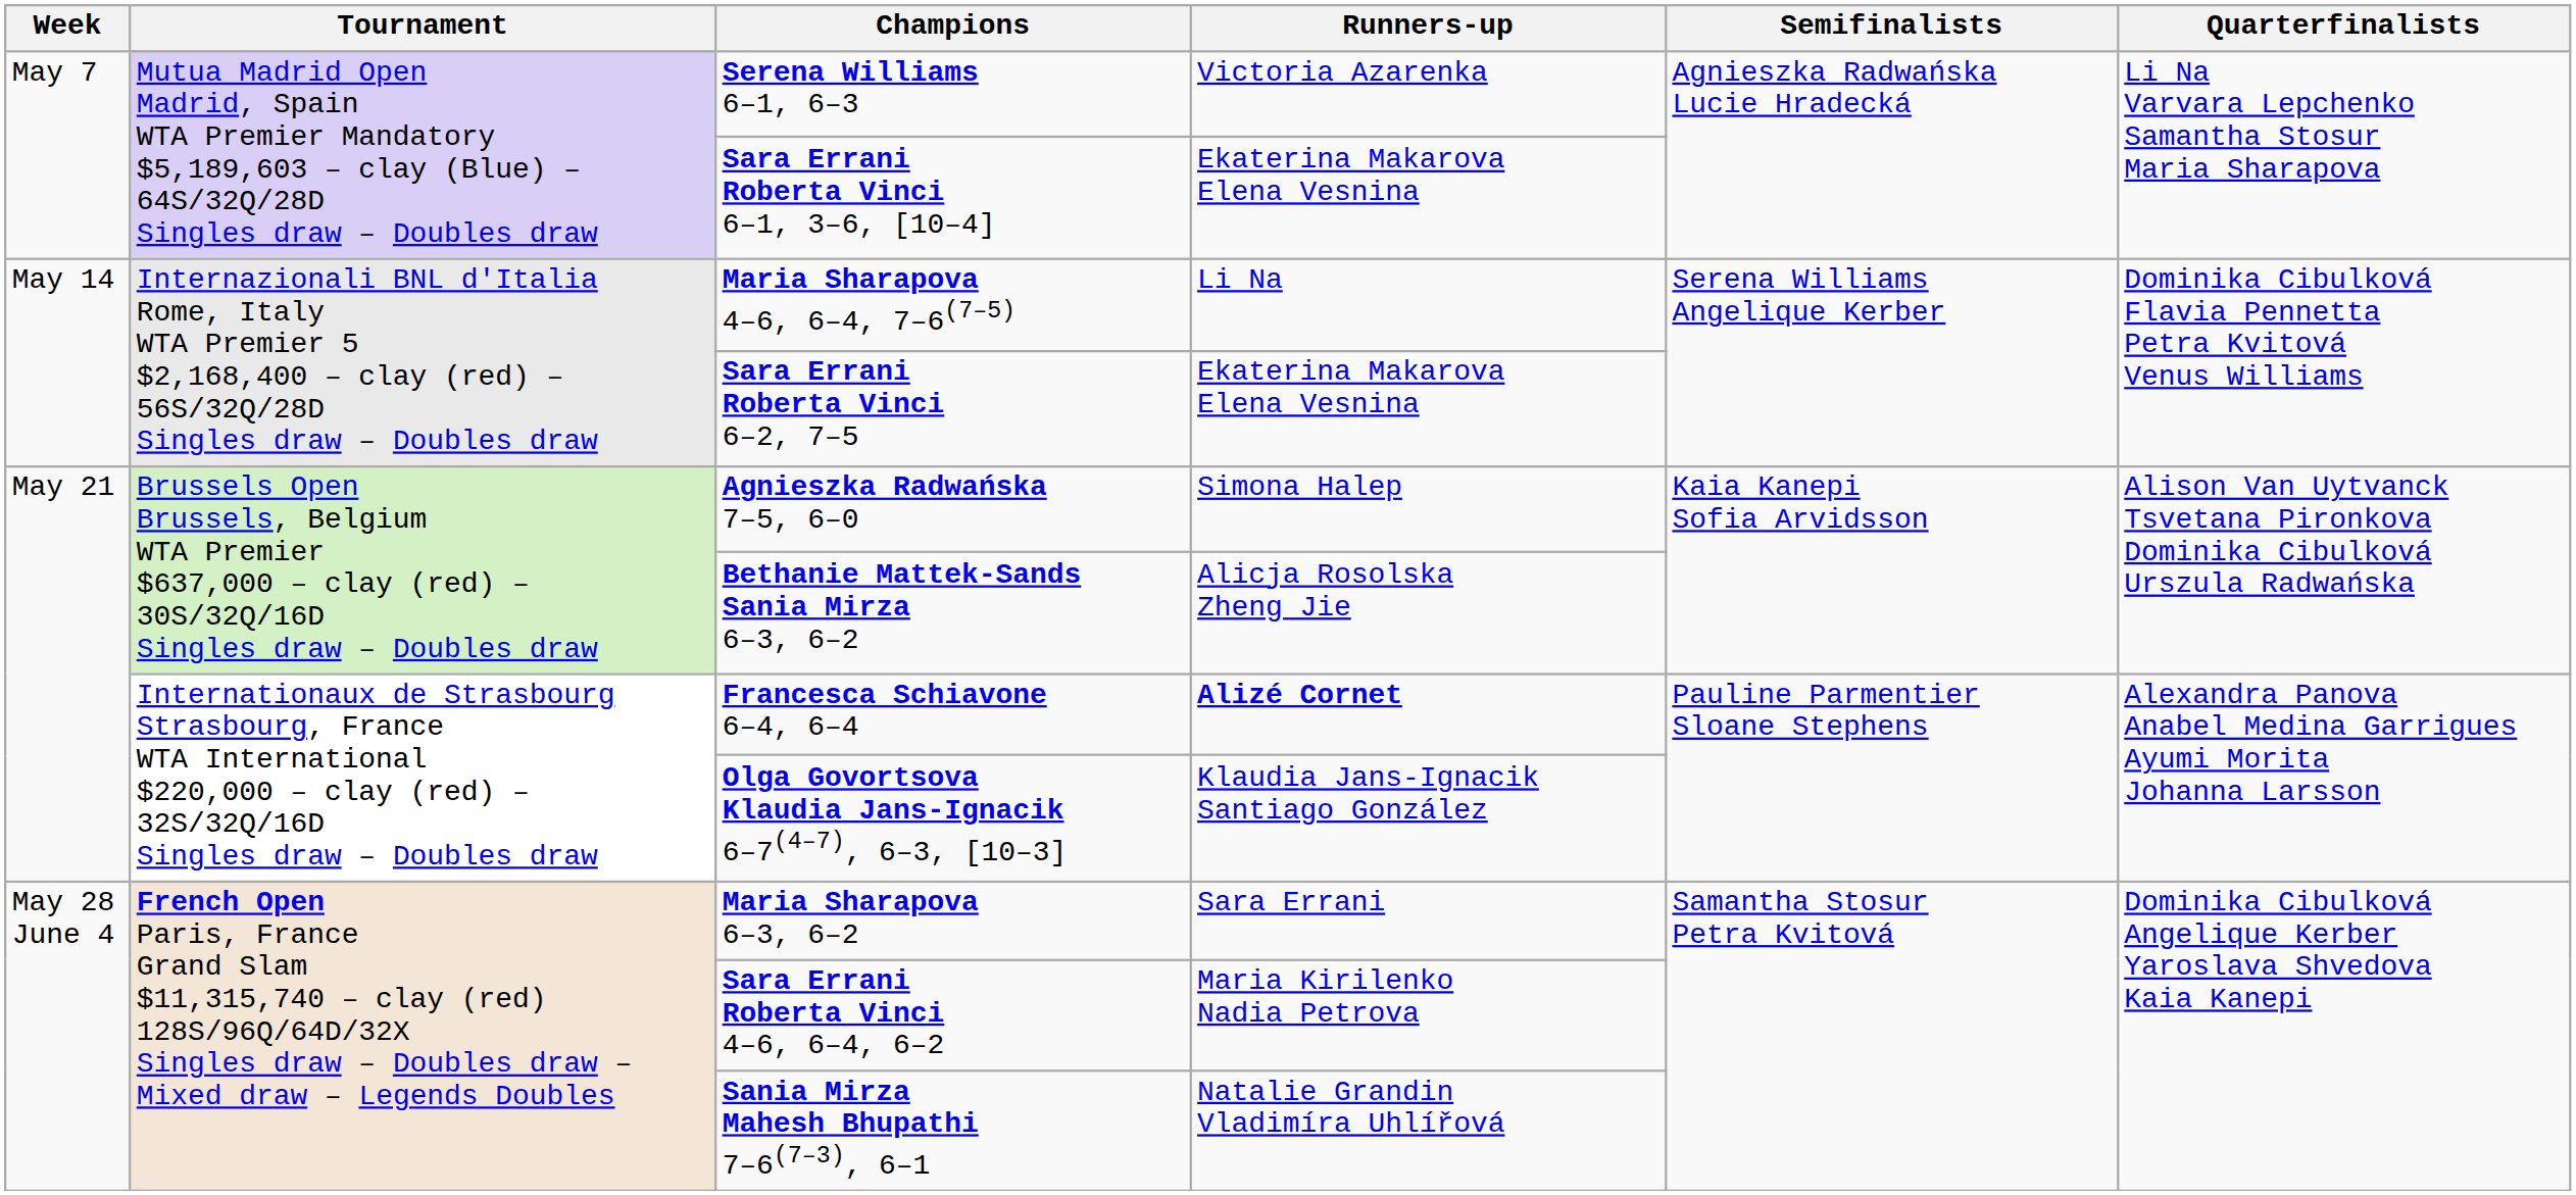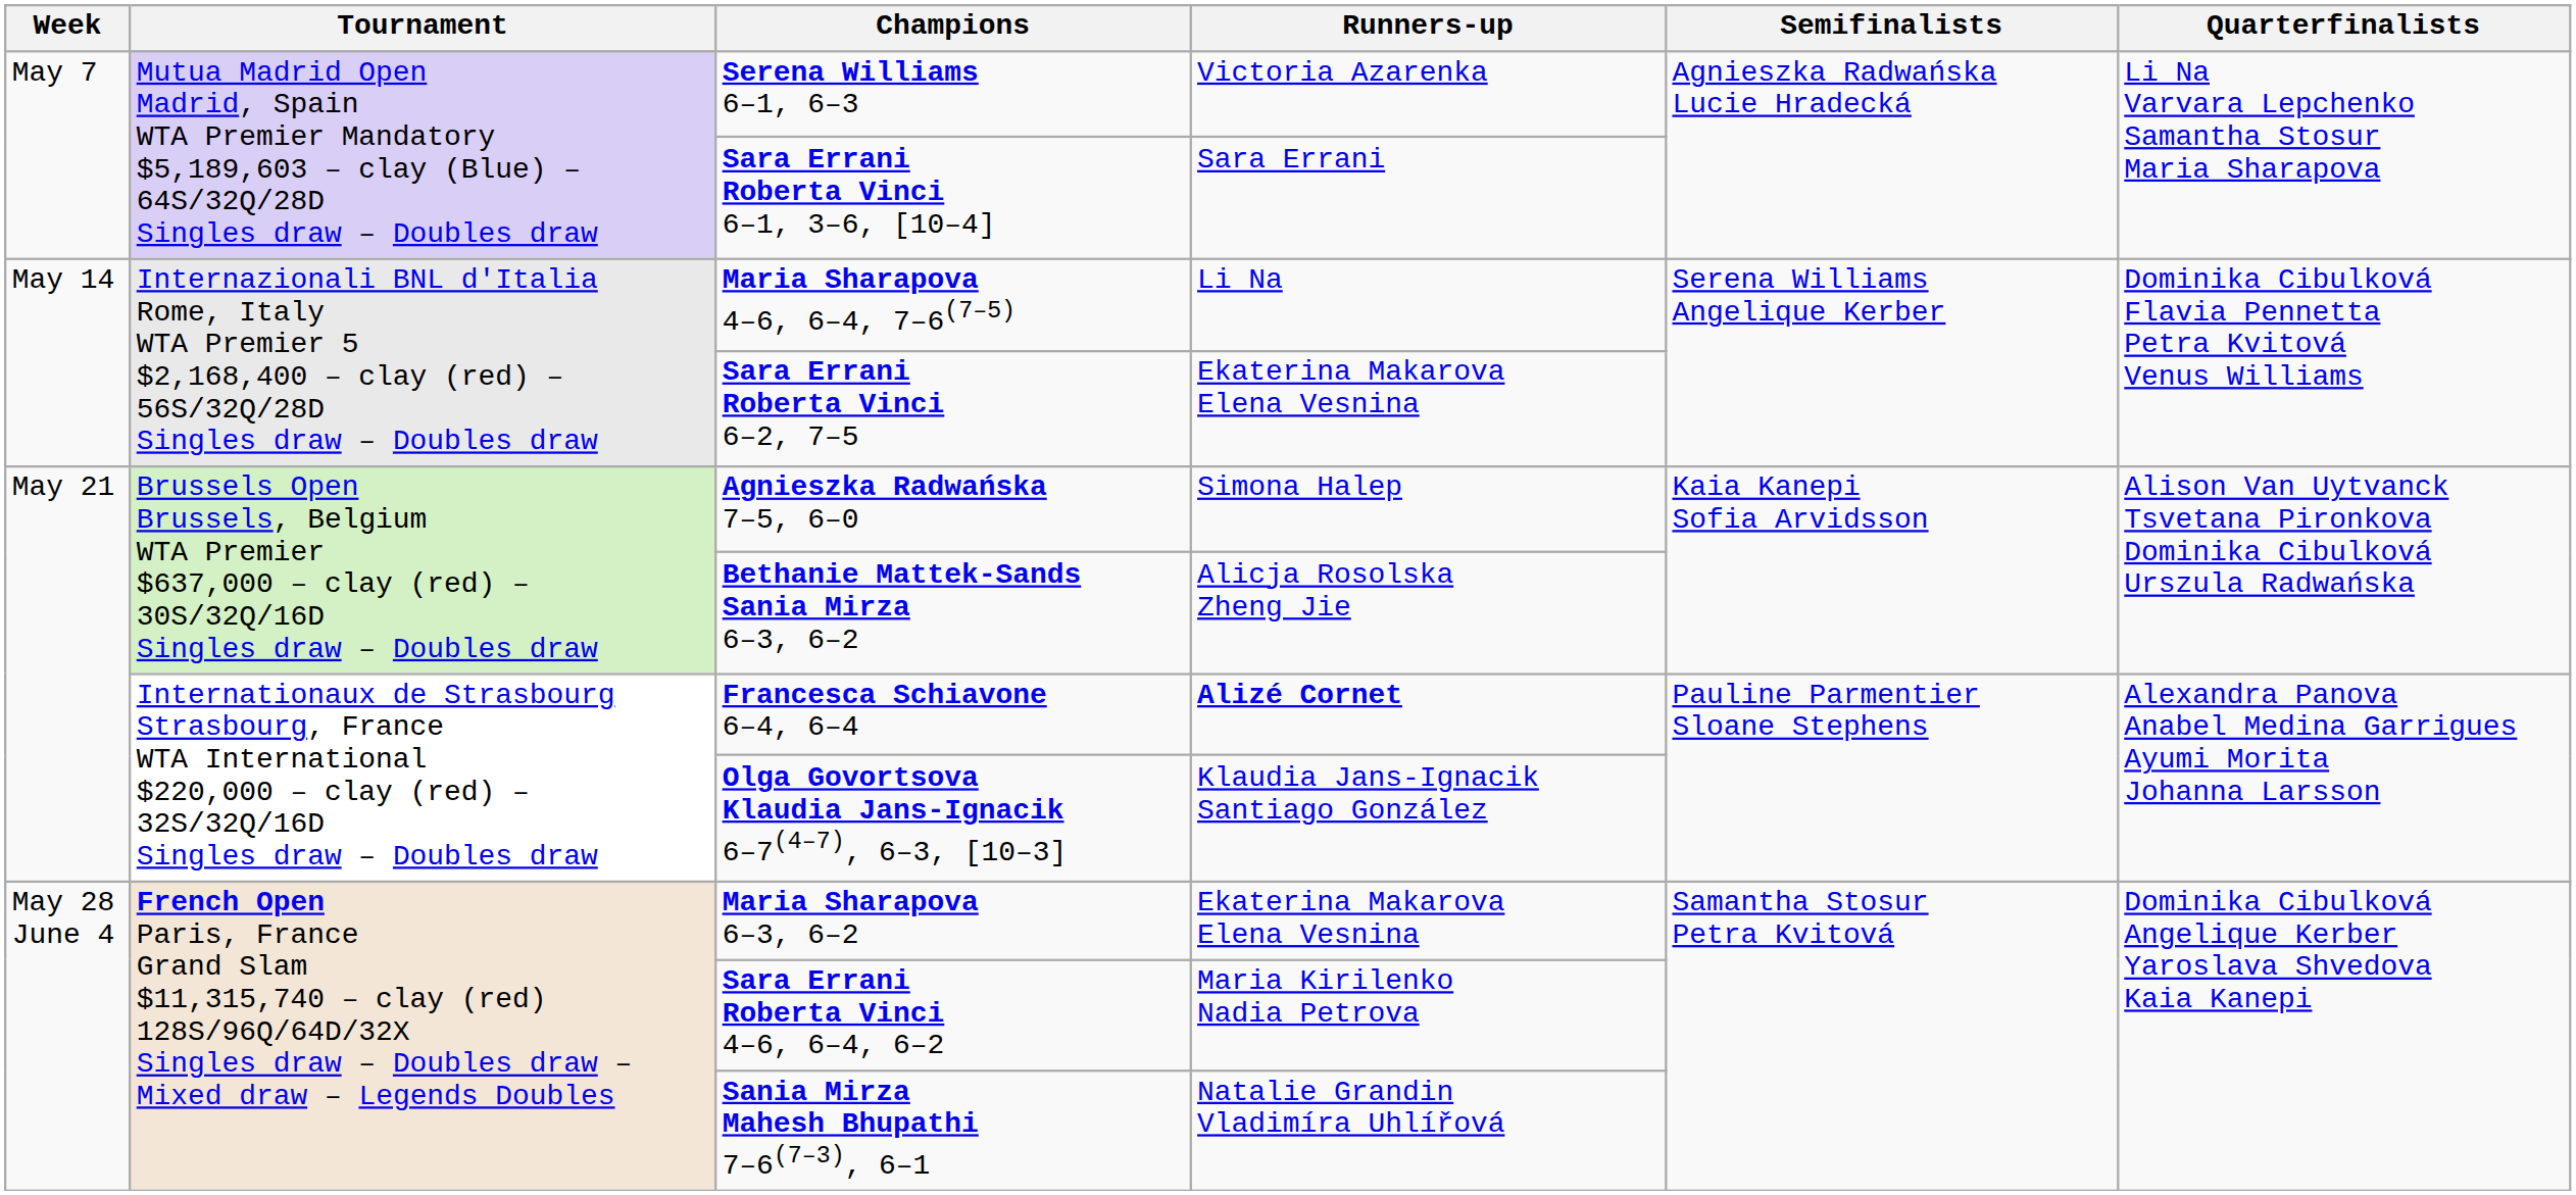 <table class=wikitable style=font-size:95%>
 <tr>
 <th style="width:48px;">Week</th>
 <th style="width:248px;">Tournament</th>
 <th style="width:200px;">Champions</th>
 <th style="width:200px;">Runners-up</th>
 <th style="width:190px;">Semifinalists</th>
 <th style="width:190px;">Quarterfinalists</th>
 </tr>
 <tr valign=top>
 <td rowspan=2>May 7</td>
 <td style="background:#d8cef6;" rowspan="2"><a href='#'>Mutua Madrid Open</a><br><a href='#'>Madrid</a>, Spain<br>WTA Premier Mandatory<br>$5,189,603 – clay (Blue) – 64S/32Q/28D<br><a href='#'>Singles draw</a> – <a href='#'>Doubles draw</a></td>
 <td> <strong><a href='#'>Serena Williams</a></strong><br>6–1, 6–3</td>
 <td> <a href='#'>Victoria Azarenka</a></td>
 <td rowspan=2> <a href='#'>Agnieszka Radwańska</a><br> <a href='#'>Lucie Hradecká</a></td>
 <td rowspan=2> <a href='#'>Li Na</a><br> <a href='#'>Varvara Lepchenko</a><br> <a href='#'>Samantha Stosur</a><br> <a href='#'>Maria Sharapova</a></td>
 </tr>
 <tr valign=top>
 <td><strong> <a href='#'>Sara Errani</a><br> <a href='#'>Roberta Vinci</a></strong><br>6–1, 3–6, [10–4]</td>
-<td> <a href='#'>Ekaterina Makarova</a><br> <a href='#'>Elena Vesnina</a></td>
+<td> <a href='#'>Sara Errani</a></td>
 </tr>
 <tr valign=top>
 <td rowspan=2>May 14</td>
 <td style="background:#E9E9E9;" rowspan="2"><a href='#'>Internazionali BNL d'Italia</a><br>Rome, Italy<br>WTA Premier 5<br>$2,168,400 – clay (red) – 56S/32Q/28D<br><a href='#'>Singles draw</a> – <a href='#'>Doubles draw</a></td>
 <td><strong> <a href='#'>Maria Sharapova</a></strong><br>4–6, 6–4, 7–6<sup>(7–5)</sup></td>
 <td> <a href='#'>Li Na</a></td>
 <td rowspan=2> <a href='#'>Serena Williams</a><br> <a href='#'>Angelique Kerber</a></td>
 <td rowspan=2> <a href='#'>Dominika Cibulková</a><br> <a href='#'>Flavia Pennetta</a><br> <a href='#'>Petra Kvitová</a><br> <a href='#'>Venus Williams</a></td>
 </tr>
 <tr valign=top>
 <td><strong> <a href='#'>Sara Errani</a><br> <a href='#'>Roberta Vinci</a></strong><br>6–2, 7–5</td>
 <td> <a href='#'>Ekaterina Makarova</a><br> <a href='#'>Elena Vesnina</a></td>
 </tr>
 <tr valign=top>
 <td rowspan=4>May 21</td>
 <td style="background:#D4F1C5;" rowspan="2"><a href='#'>Brussels Open</a><br><a href='#'>Brussels</a>, Belgium<br>WTA Premier<br>$637,000 – clay (red) – 30S/32Q/16D<br><a href='#'>Singles draw</a> – <a href='#'>Doubles draw</a></td>
 <td><strong> <a href='#'>Agnieszka Radwańska</a></strong><br>7–5, 6–0</td>
 <td> <a href='#'>Simona Halep</a></td>
 <td rowspan=2> <a href='#'>Kaia Kanepi</a><br> <a href='#'>Sofia Arvidsson</a></td>
 <td rowspan=2> <a href='#'>Alison Van Uytvanck</a><br> <a href='#'>Tsvetana Pironkova</a> <br>  <a href='#'>Dominika Cibulková</a><br> <a href='#'>Urszula Radwańska</a></td>
 </tr>
 <tr valign=top>
 <td> <strong><a href='#'>Bethanie Mattek-Sands</a><br> <a href='#'>Sania Mirza</a></strong><br>6–3, 6–2</td>
 <td> <a href='#'>Alicja Rosolska</a><br> <a href='#'>Zheng Jie</a></td>
 </tr>
 <tr valign=top>
 <td style="background:#fff;" rowspan="2"><a href='#'>Internationaux de Strasbourg</a><br><a href='#'>Strasbourg</a>, France<br>WTA International<br>$220,000 – clay (red) – 32S/32Q/16D<br><a href='#'>Singles draw</a> – <a href='#'>Doubles draw</a></td>
 <td> <strong><a href='#'>Francesca Schiavone</a></strong><br>6–4, 6–4</td>
 <td><strong> <a href='#'>Alizé Cornet</a></strong></td>
 <td rowspan=2> <a href='#'>Pauline Parmentier</a><br> <a href='#'>Sloane Stephens</a></td>
 <td rowspan=2> <a href='#'>Alexandra Panova</a><br> <a href='#'>Anabel Medina Garrigues</a><br> <a href='#'>Ayumi Morita</a> <br> <a href='#'>Johanna Larsson</a></td>
 </tr>
 <tr valign=top>
 <td> <strong><a href='#'>Olga Govortsova</a><br> <a href='#'>Klaudia Jans-Ignacik</a></strong><br>6–7<sup>(4–7)</sup>, 6–3, [10–3]</td>
 <td> <a href='#'>Klaudia Jans-Ignacik</a><br> <a href='#'>Santiago González</a></td>
 </tr>
 <tr valign=top>
 <td rowspan=3>May 28<br>June 4</td>
 <td style="background:#F3E6D7;" rowspan="3"><strong><a href='#'>French Open</a></strong><br>Paris, France<br>Grand Slam<br>$11,315,740 – clay (red)<br>128S/96Q/64D/32X<br><a href='#'>Singles draw</a> – <a href='#'>Doubles draw</a> – <a href='#'>Mixed draw</a> – <a href='#'>Legends Doubles</a></td>
 <td><strong> <a href='#'>Maria Sharapova</a></strong><br>6–3, 6–2</td>
-<td> <a href='#'>Sara Errani</a></td>
+<td> <a href='#'>Ekaterina Makarova</a><br> <a href='#'>Elena Vesnina</a></td>
 <td rowspan=3> <a href='#'>Samantha Stosur</a><br> <a href='#'>Petra Kvitová</a></td>
 <td rowspan=3> <a href='#'>Dominika Cibulková</a><br> <a href='#'>Angelique Kerber</a><br>  <a href='#'>Yaroslava Shvedova</a><br> <a href='#'>Kaia Kanepi</a></td>
 </tr>
 <tr valign=top>
 <td> <strong><a href='#'>Sara Errani</a><br> <a href='#'>Roberta Vinci</a></strong><br>4–6, 6–4, 6–2</td>
 <td> <a href='#'>Maria Kirilenko</a><br> <a href='#'>Nadia Petrova</a></td>
 </tr>
 <tr valign=top>
 <td><strong> <a href='#'>Sania Mirza</a><br> <a href='#'>Mahesh Bhupathi</a></strong><br>7–6<sup>(7–3)</sup>, 6–1</td>
 <td> <a href='#'>Natalie Grandin</a><br> <a href='#'>Vladimíra Uhlířová</a></td>
 </tr>
 </table>
